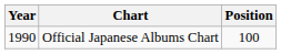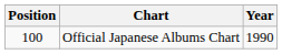 <table class="wikitable">
 <tr>
+<th>Position</th>
+<th>Chart</th>
 <th>Year</th>
-<th>Chart</th>
-<th>Position</th>
 </tr>
 <tr>
+<td align="center">100</td>
+<td>Official Japanese Albums Chart</td>
 <td>1990</td>
-<td>Official Japanese Albums Chart</td>
-<td align="center">100</td>
 </tr>
 </table>
